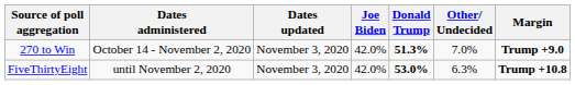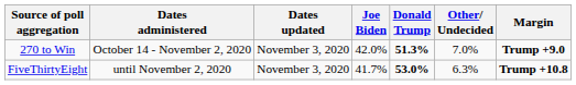 <table class="wikitable sortable" style="text-align:center;font-size:90%;line-height:17px">
 <tr>
 <th>Source of poll<br>aggregation</th>
 <th>Dates<br> administered</th>
 <th>Dates<br> updated</th>
 <th class="unsortable"><a href='#'>Joe<br>Biden</a><br><small></small></th>
 <th class="unsortable"><a href='#'>Donald<br>Trump</a><br><small></small></th>
 <th class="unsortable"><a href='#'>Other</a>/<br>Undecided<br></th>
 <th>Margin</th>
 </tr>
 <tr>
 <td><a href='#'>270 to Win</a></td>
 <td>October 14 - November 2, 2020</td>
 <td>November 3, 2020</td>
 <td>42.0%</td>
 <td><strong>51.3%</strong></td>
 <td>7.0%</td>
 <td><strong>Trump +9.0</strong></td>
 </tr>
 <tr>
 <td><a href='#'>FiveThirtyEight</a></td>
 <td>until November 2, 2020</td>
 <td>November 3, 2020</td>
-<td>42.0%</td>
+<td>41.7%</td>
 <td><strong>53.0%</strong></td>
 <td>6.3%</td>
 <td><strong>Trump +10.8</strong></td>
 </tr>
 </table>
